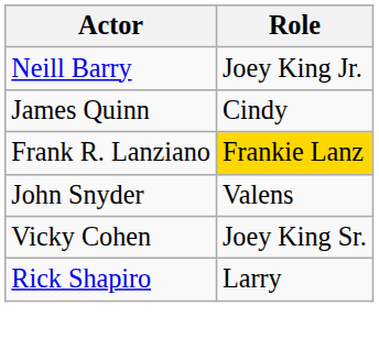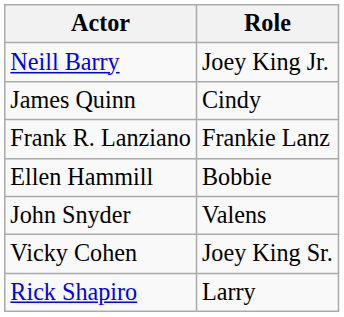 <table class="wikitable">
 <tr>
 <th>Actor</th>
 <th>Role</th>
 </tr>
 <tr>
 <td><a href='#'>Neill Barry</a></td>
 <td>Joey King Jr.</td>
 </tr>
 <tr>
 <td>James Quinn</td>
 <td>Cindy</td>
 </tr>
 <tr>
 <td>Frank R. Lanziano</td>
-<td style="background: gold;">Frankie Lanz</td>
+<td>Frankie Lanz</td>
+</tr>
+<tr>
+<td>Ellen Hammill</td>
+<td>Bobbie</td>
 </tr>
 <tr>
 <td>John Snyder</td>
 <td>Valens</td>
 </tr>
 <tr>
 <td>Vicky Cohen</td>
 <td>Joey King Sr.</td>
 </tr>
 <tr>
 <td><a href='#'>Rick Shapiro</a></td>
 <td>Larry</td>
 </tr>
 </table>
